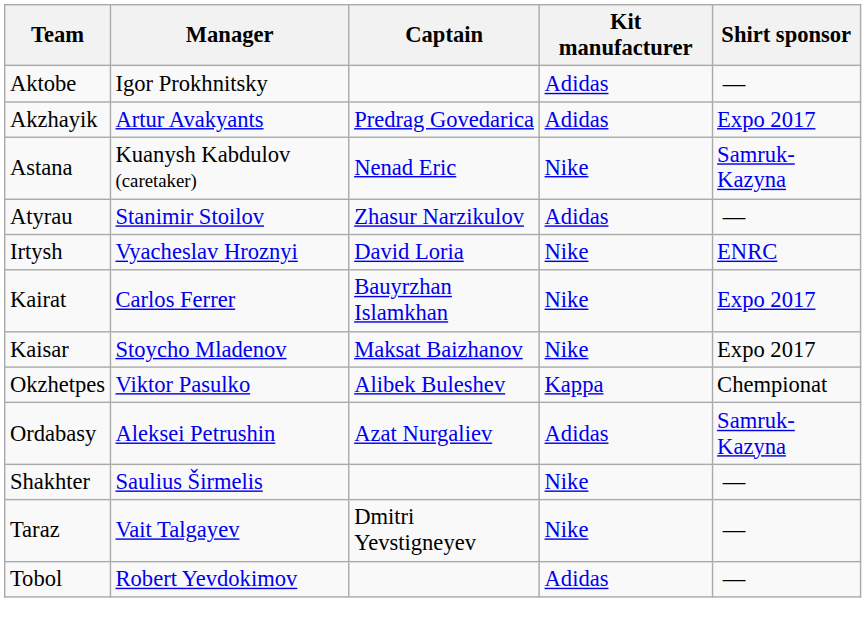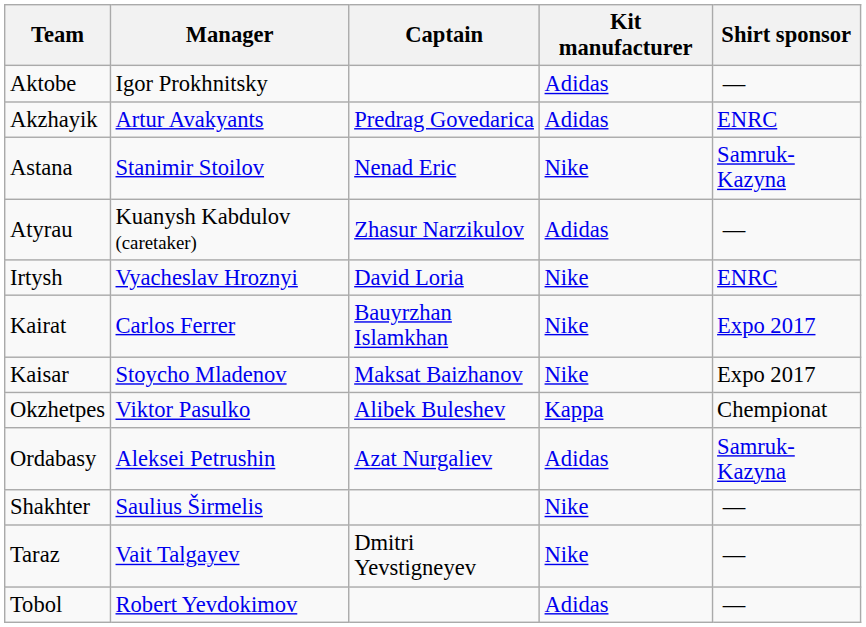 <table class="wikitable sortable" style="text-align: left;">
 <tr>
 <th>Team</th>
 <th>Manager</th>
 <th>Captain</th>
 <th>Kit manufacturer</th>
 <th>Shirt sponsor</th>
 </tr>
 <tr>
 <td>Aktobe</td>
 <td> Igor Prokhnitsky</td>
 <td></td>
 <td><a href='#'>Adidas</a></td>
 <td> —</td>
 </tr>
 <tr>
 <td>Akzhayik</td>
 <td> <a href='#'>Artur Avakyants</a></td>
 <td> <a href='#'>Predrag Govedarica</a></td>
 <td><a href='#'>Adidas</a></td>
-<td><a href='#'>Expo 2017</a></td>
+<td><a href='#'>ENRC</a></td>
 </tr>
 <tr>
 <td>Astana</td>
-<td> Kuanysh Kabdulov <small>(caretaker)</small></td>
+<td> <a href='#'>Stanimir Stoilov</a></td>
 <td> <a href='#'>Nenad Eric</a></td>
 <td><a href='#'>Nike</a></td>
 <td><a href='#'>Samruk-Kazyna</a></td>
 </tr>
 <tr>
 <td>Atyrau</td>
-<td> <a href='#'>Stanimir Stoilov</a></td>
+<td> Kuanysh Kabdulov <small>(caretaker)</small></td>
 <td> <a href='#'>Zhasur Narzikulov</a></td>
 <td><a href='#'>Adidas</a></td>
 <td> —</td>
 </tr>
 <tr>
 <td>Irtysh</td>
 <td> <a href='#'>Vyacheslav Hroznyi</a></td>
 <td> <a href='#'>David Loria</a></td>
 <td><a href='#'>Nike</a></td>
 <td><a href='#'>ENRC</a></td>
 </tr>
 <tr>
 <td>Kairat</td>
 <td> <a href='#'>Carlos Ferrer</a></td>
 <td> <a href='#'>Bauyrzhan Islamkhan</a></td>
 <td><a href='#'>Nike</a></td>
 <td><a href='#'>Expo 2017</a></td>
 </tr>
 <tr>
 <td>Kaisar</td>
 <td> <a href='#'>Stoycho Mladenov</a></td>
 <td> <a href='#'>Maksat Baizhanov</a></td>
 <td><a href='#'>Nike</a></td>
 <td>Expo 2017</td>
 </tr>
 <tr>
 <td>Okzhetpes</td>
 <td> <a href='#'>Viktor Pasulko</a></td>
 <td> <a href='#'>Alibek Buleshev</a></td>
 <td><a href='#'>Kappa</a></td>
 <td>Chempionat</td>
 </tr>
 <tr>
 <td>Ordabasy</td>
 <td> <a href='#'>Aleksei Petrushin</a></td>
 <td> <a href='#'>Azat Nurgaliev</a></td>
 <td><a href='#'>Adidas</a></td>
 <td><a href='#'>Samruk-Kazyna</a></td>
 </tr>
 <tr>
 <td>Shakhter</td>
 <td> <a href='#'>Saulius Širmelis</a></td>
 <td></td>
 <td><a href='#'>Nike</a></td>
 <td> —</td>
 </tr>
 <tr>
 <td>Taraz</td>
 <td> <a href='#'>Vait Talgayev</a></td>
 <td> Dmitri Yevstigneyev</td>
 <td><a href='#'>Nike</a></td>
 <td> —</td>
 </tr>
 <tr>
 <td>Tobol</td>
 <td> <a href='#'>Robert Yevdokimov</a></td>
 <td></td>
 <td><a href='#'>Adidas</a></td>
 <td> —</td>
 </tr>
 </table>
